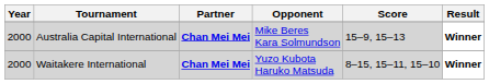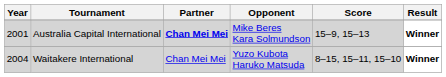 <table class="sortable wikitable" style="font-size: 90%;">
 <tr>
 <th>Year</th>
 <th>Tournament</th>
 <th>Partner</th>
 <th>Opponent</th>
 <th>Score</th>
 <th>Result</th>
 </tr>
 <tr>
 </tr>
 <tr style="background:#D5D5D5">
-<td align="center">2000</td>
+<td align="center">2001</td>
 <td align="left">Australia Capital International</td>
 <td align="left"><strong> <a href='#'>Chan Mei Mei</a></strong></td>
 <td align="left"> <a href='#'>Mike Beres</a><br> <a href='#'>Kara Solmundson</a></td>
 <td align="left">15–9, 15–13</td>
 <td style="text-align:left; background:white"> <strong>Winner</strong></td>
 </tr>
 <tr>
 </tr>
 <tr style="background:#D5D5D5">
-<td align="center">2000</td>
+<td align="center">2004</td>
 <td align="left">Waitakere International</td>
-<td align="left"><strong> <a href='#'>Chan Mei Mei</a></strong></td>
+<td align="left"> <a href='#'>Chan Mei Mei</a></td>
 <td align="left"> <a href='#'>Yuzo Kubota</a><br> <a href='#'>Haruko Matsuda</a></td>
 <td align="left">8–15, 15–11, 15–10</td>
 <td style="text-align:left; background:white"> <strong>Winner</strong></td>
 </tr>
 </table>
